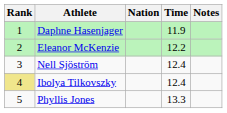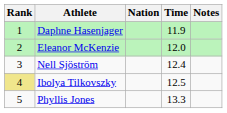 <table class="wikitable sortable" style="text-align:center">
 <tr>
 <th>Rank</th>
 <th>Athlete</th>
 <th>Nation</th>
 <th>Time</th>
 <th>Notes</th>
 </tr>
 <tr bgcolor=bbf3bb>
 <td>1</td>
 <td align="left"><a href='#'>Daphne Hasenjager</a></td>
 <td align="left"></td>
 <td>11.9</td>
 <td></td>
 </tr>
 <tr bgcolor=bbf3bb>
 <td>2</td>
 <td align="left"><a href='#'>Eleanor McKenzie</a></td>
 <td align="left"></td>
-<td>12.2</td>
+<td>12.0</td>
 <td></td>
 </tr>
 <tr>
 <td>3</td>
 <td align="left"><a href='#'>Nell Sjöström</a></td>
 <td align="left"></td>
 <td>12.4</td>
 <td></td>
 </tr>
 <tr>
 <td style="background: khaki;">4</td>
 <td align="left"><a href='#'>Ibolya Tilkovszky</a></td>
 <td align="left"></td>
-<td>12.4</td>
+<td>12.5</td>
 <td></td>
 </tr>
 <tr>
 <td>5</td>
 <td align="left"><a href='#'>Phyllis Jones</a></td>
 <td align="left"></td>
 <td>13.3</td>
 <td></td>
 </tr>
 </table>
